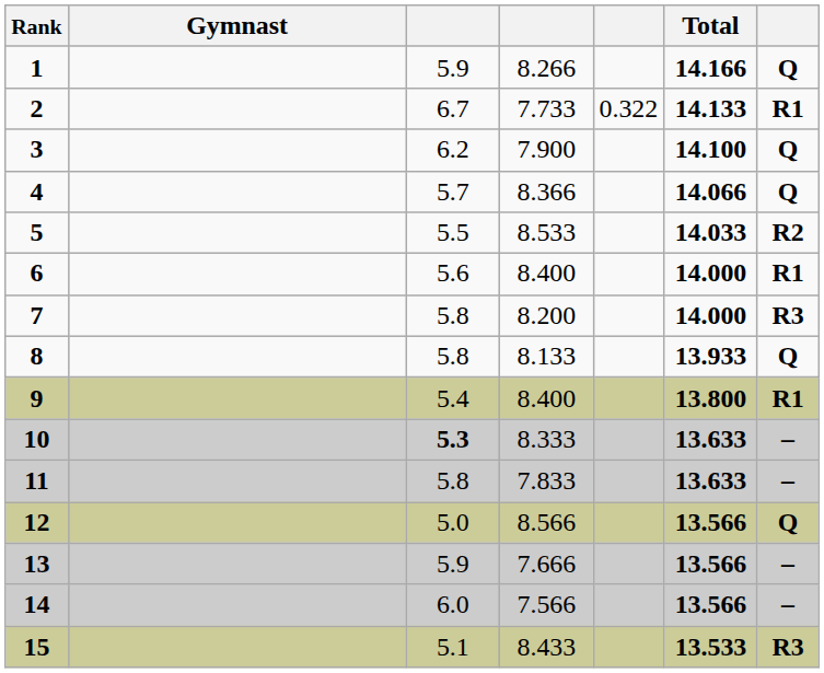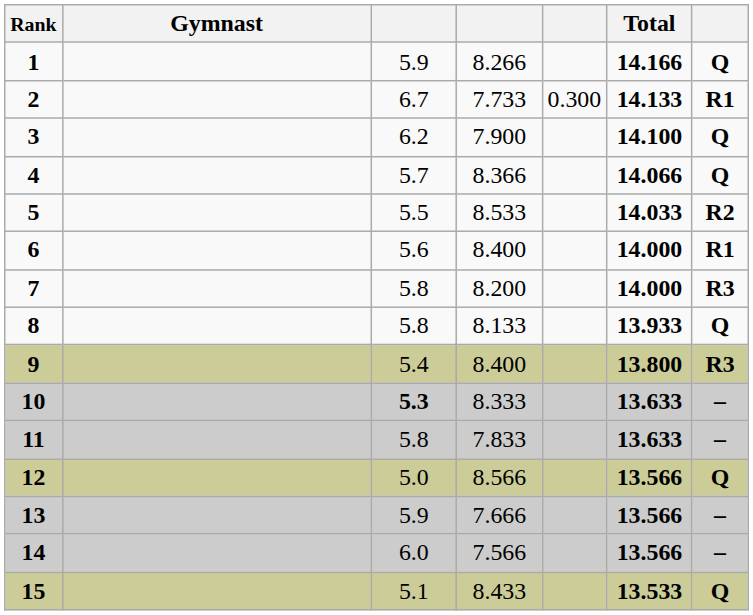 <table style="text-align:center;" class="wikitable sortable">
 <tr>
 <th scope="col" style="width:15px;"><small>Rank</small></th>
 <th scope="col" style="width:200px;">Gymnast</th>
 <th scope="col" style="width:50px;"><small></small></th>
 <th scope="col" style="width:50px;"><small></small></th>
 <th scope="col" style="width:20px;"><small></small></th>
 <th scope="col" style="width:50px;">Total</th>
 <th scope="col" style="width:30px;"><small></small></th>
 </tr>
 <tr>
 <td scope="row"><strong>1</strong></td>
 <td style="text-align:left;"></td>
 <td>5.9</td>
 <td>8.266</td>
 <td></td>
 <td><strong>14.166</strong></td>
 <td><strong>Q</strong></td>
 </tr>
 <tr>
 <td scope="row"><strong>2</strong></td>
 <td style="text-align:left;"></td>
 <td>6.7</td>
 <td>7.733</td>
-<td>0.322</td>
+<td>0.300</td>
 <td><strong>14.133</strong></td>
 <td><strong>R1</strong></td>
 </tr>
 <tr>
 <td scope="row"><strong>3</strong></td>
 <td style="text-align:left;"></td>
 <td>6.2</td>
 <td>7.900</td>
 <td></td>
 <td><strong>14.100</strong></td>
 <td><strong>Q</strong></td>
 </tr>
 <tr>
 <td scope="row"><strong>4</strong></td>
 <td style="text-align:left;"></td>
 <td>5.7</td>
 <td>8.366</td>
 <td></td>
 <td><strong>14.066</strong></td>
 <td><strong>Q</strong></td>
 </tr>
 <tr>
 <td scope="row"><strong>5</strong></td>
 <td style="text-align:left;"></td>
 <td>5.5</td>
 <td>8.533</td>
 <td></td>
 <td><strong>14.033</strong></td>
 <td><strong>R2</strong></td>
 </tr>
 <tr>
 <td scope="row"><strong>6</strong></td>
 <td style="text-align:left;"></td>
 <td>5.6</td>
 <td>8.400</td>
 <td></td>
 <td><strong>14.000</strong></td>
 <td><strong>R1</strong></td>
 </tr>
 <tr>
 <td scope="row"><strong>7</strong></td>
 <td style="text-align:left;"></td>
 <td>5.8</td>
 <td>8.200</td>
 <td></td>
 <td><strong>14.000</strong></td>
 <td><strong>R3</strong></td>
 </tr>
 <tr>
 <td scope="row"><strong>8</strong></td>
 <td style="text-align:left;"></td>
 <td>5.8</td>
 <td>8.133</td>
 <td></td>
 <td><strong>13.933</strong></td>
 <td><strong>Q</strong></td>
 </tr>
 <tr style="background:#cccc99;">
 <td scope="row"><strong>9</strong></td>
 <td style="text-align:left;"></td>
 <td>5.4</td>
 <td>8.400</td>
 <td></td>
 <td><strong>13.800</strong></td>
-<td><strong>R1</strong></td>
+<td><strong>R3</strong></td>
 </tr>
 <tr style="background:#cccccc;">
 <td scope="row"><strong>10</strong></td>
 <td style="text-align:left;"></td>
 <td><strong>5.3</strong></td>
 <td>8.333</td>
 <td></td>
 <td><strong>13.633</strong></td>
 <td><strong>–</strong></td>
 </tr>
 <tr style="background:#cccccc;">
 <td scope="row"><strong>11</strong></td>
 <td style="text-align:left;"></td>
 <td>5.8</td>
 <td>7.833</td>
 <td></td>
 <td><strong>13.633</strong></td>
 <td><strong>–</strong></td>
 </tr>
 <tr style="background:#cccc99;">
 <td scope="row"><strong>12</strong></td>
 <td style="text-align:left;"></td>
 <td>5.0</td>
 <td>8.566</td>
 <td></td>
 <td><strong>13.566</strong></td>
 <td><strong>Q</strong></td>
 </tr>
 <tr style="background:#cccccc;">
 <td scope="row"><strong>13</strong></td>
 <td style="text-align:left;"></td>
 <td>5.9</td>
 <td>7.666</td>
 <td></td>
 <td><strong>13.566</strong></td>
 <td><strong>–</strong></td>
 </tr>
 <tr style="background:#cccccc;">
 <td scope="row"><strong>14</strong></td>
 <td style="text-align:left;"></td>
 <td>6.0</td>
 <td>7.566</td>
 <td></td>
 <td><strong>13.566</strong></td>
 <td><strong>–</strong></td>
 </tr>
 <tr style="background:#cccc99;">
 <td scope="row"><strong>15</strong></td>
 <td style="text-align:left;"></td>
 <td>5.1</td>
 <td>8.433</td>
 <td></td>
 <td><strong>13.533</strong></td>
-<td><strong>R3</strong></td>
+<td><strong>Q</strong></td>
 </tr>
 </table>
